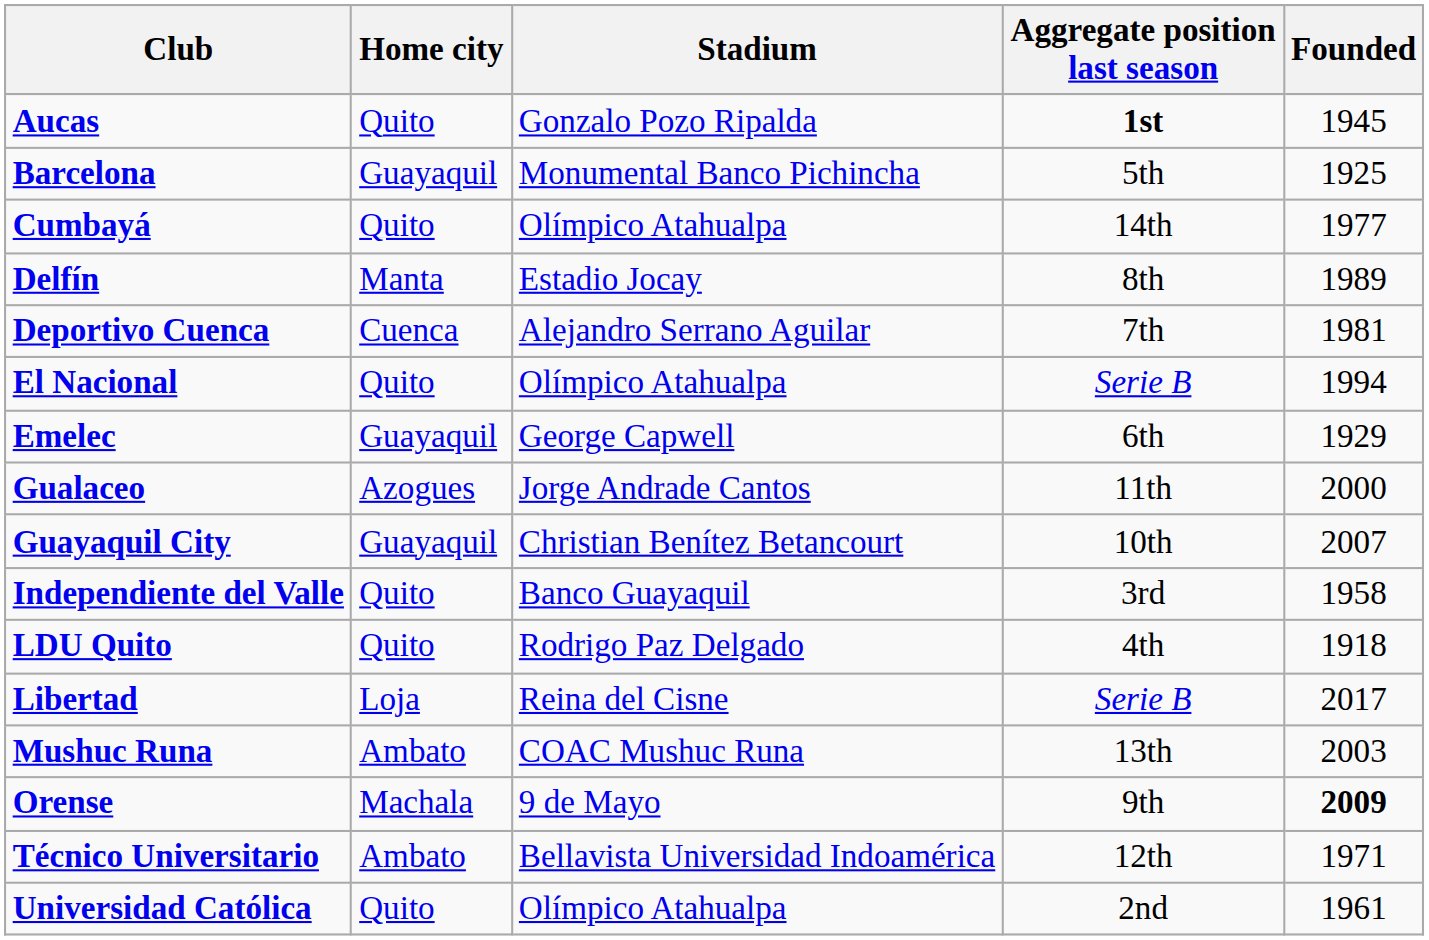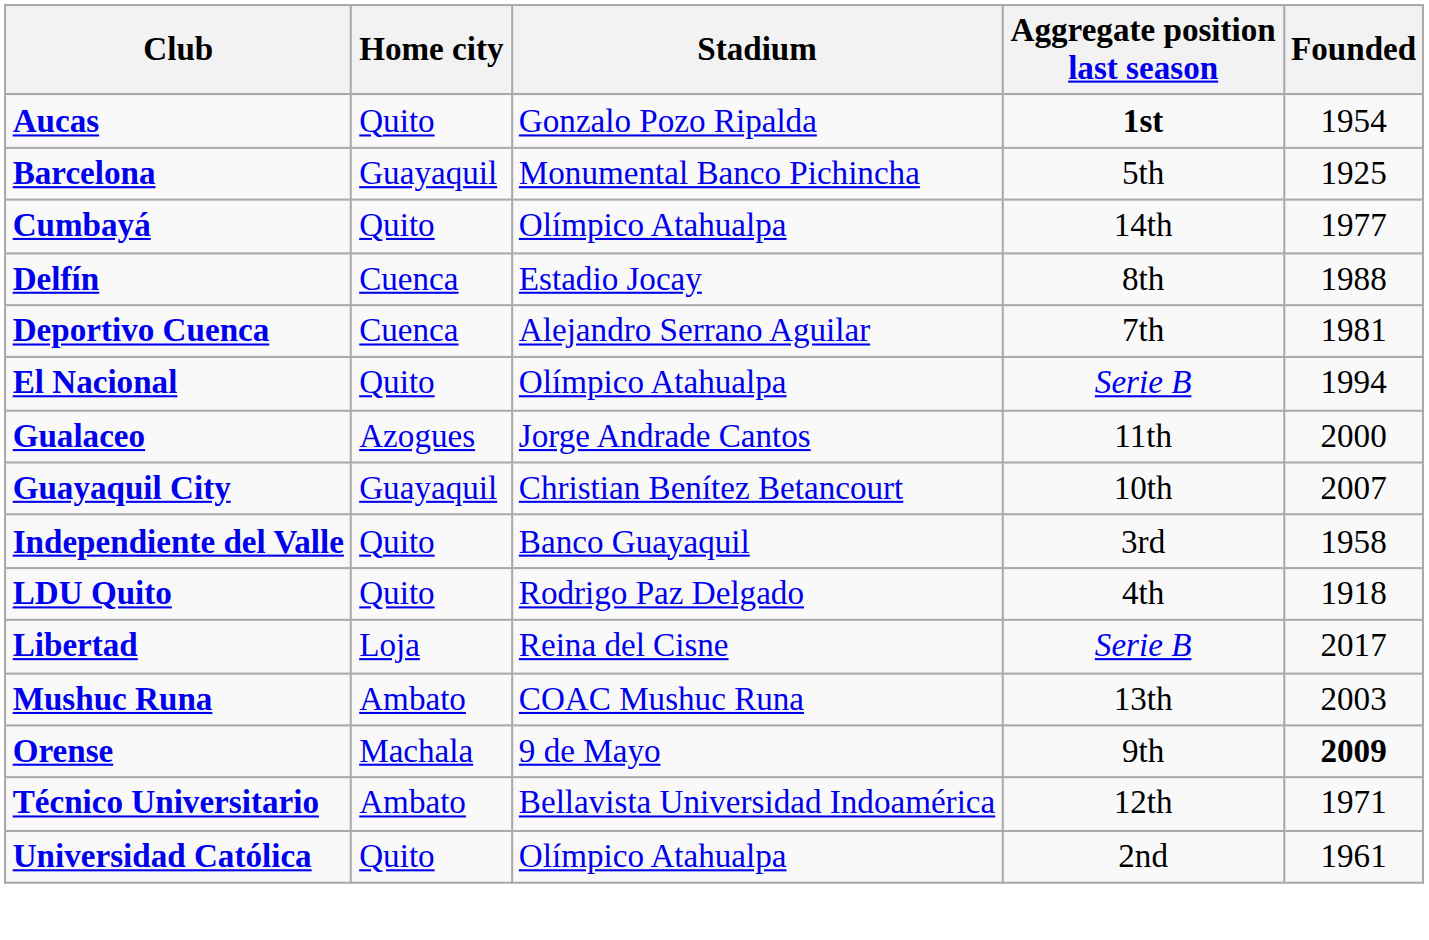 <table class="wikitable sortable">
 <tr>
 <th>Club</th>
 <th>Home city</th>
 <th>Stadium</th>
 <th>Aggregate position<br><a href='#'>last season</a></th>
 <th>Founded</th>
 </tr>
 <tr>
 <td><strong><a href='#'>Aucas</a></strong></td>
 <td><a href='#'>Quito</a></td>
 <td><a href='#'>Gonzalo Pozo Ripalda</a></td>
 <td align=center><strong>1st</strong></td>
-<td align=center>1945</td>
+<td align=center>1954</td>
 </tr>
 <tr>
 <td><strong><a href='#'>Barcelona</a></strong></td>
 <td><a href='#'>Guayaquil</a></td>
 <td><a href='#'>Monumental Banco Pichincha</a></td>
 <td align=center>5th</td>
 <td align=center>1925</td>
 </tr>
 <tr>
 <td><strong><a href='#'>Cumbayá</a></strong></td>
 <td><a href='#'>Quito</a></td>
 <td><a href='#'>Olímpico Atahualpa</a></td>
 <td align=center>14th</td>
 <td align=center>1977</td>
 </tr>
 <tr>
 <td><strong><a href='#'>Delfín</a></strong></td>
-<td><a href='#'>Manta</a></td>
+<td><a href='#'>Cuenca</a></td>
 <td><a href='#'>Estadio Jocay</a></td>
 <td align=center>8th</td>
-<td align=center>1989</td>
+<td align=center>1988</td>
 </tr>
 <tr>
 <td><strong><a href='#'>Deportivo Cuenca</a></strong></td>
 <td><a href='#'>Cuenca</a></td>
 <td><a href='#'>Alejandro Serrano Aguilar</a></td>
 <td align=center>7th</td>
 <td align=center>1981</td>
 </tr>
 <tr>
 <td><strong><a href='#'>El Nacional</a></strong></td>
 <td><a href='#'>Quito</a></td>
 <td><a href='#'>Olímpico Atahualpa</a></td>
 <td align=center><em><a href='#'>Serie B</a></em></td>
 <td align=center>1994</td>
-</tr>
-<tr>
-<td><strong><a href='#'>Emelec</a></strong></td>
-<td><a href='#'>Guayaquil</a></td>
-<td><a href='#'>George Capwell</a></td>
-<td align=center>6th</td>
-<td align=center>1929</td>
 </tr>
 <tr>
 <td><strong><a href='#'>Gualaceo</a></strong></td>
 <td><a href='#'>Azogues</a></td>
 <td><a href='#'>Jorge Andrade Cantos</a></td>
 <td align=center>11th</td>
 <td align=center>2000</td>
 </tr>
 <tr>
 <td><strong><a href='#'>Guayaquil City</a></strong></td>
 <td><a href='#'>Guayaquil</a></td>
 <td><a href='#'>Christian Benítez Betancourt</a></td>
 <td align=center>10th</td>
 <td align=center>2007</td>
 </tr>
 <tr>
 <td><strong><a href='#'>Independiente del Valle</a></strong></td>
 <td><a href='#'>Quito</a></td>
 <td><a href='#'>Banco Guayaquil</a></td>
 <td align=center>3rd</td>
 <td align=center>1958</td>
 </tr>
 <tr>
 <td><strong><a href='#'>LDU Quito</a></strong></td>
 <td><a href='#'>Quito</a></td>
 <td><a href='#'>Rodrigo Paz Delgado</a></td>
 <td align=center>4th</td>
 <td align=center>1918</td>
 </tr>
 <tr>
 <td><strong><a href='#'>Libertad</a></strong></td>
 <td><a href='#'>Loja</a></td>
 <td><a href='#'>Reina del Cisne</a></td>
 <td align=center><em><a href='#'>Serie B</a></em></td>
 <td align=center>2017</td>
 </tr>
 <tr>
 <td><strong><a href='#'>Mushuc Runa</a></strong></td>
 <td><a href='#'>Ambato</a></td>
 <td><a href='#'>COAC Mushuc Runa</a></td>
 <td align=center>13th</td>
 <td align=center>2003</td>
 </tr>
 <tr>
 <td><strong><a href='#'>Orense</a></strong></td>
 <td><a href='#'>Machala</a></td>
 <td><a href='#'>9 de Mayo</a></td>
 <td align=center>9th</td>
 <td align=center><strong>2009</strong></td>
 </tr>
 <tr>
 <td><strong><a href='#'>Técnico Universitario</a></strong></td>
 <td><a href='#'>Ambato</a></td>
 <td><a href='#'>Bellavista Universidad Indoamérica</a></td>
 <td align=center>12th</td>
 <td align=center>1971</td>
 </tr>
 <tr>
 <td><strong><a href='#'>Universidad Católica</a></strong></td>
 <td><a href='#'>Quito</a></td>
 <td><a href='#'>Olímpico Atahualpa</a></td>
 <td align=center>2nd</td>
 <td align=center>1961</td>
 </tr>
 </table>
